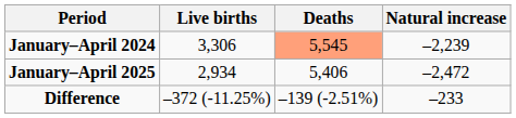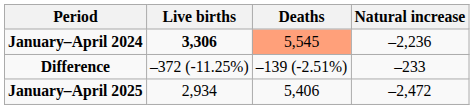 <table class="wikitable"  style="text-align:center;">
 <tr>
 <th>Period</th>
 <th>Live births</th>
 <th>Deaths</th>
 <th>Natural increase</th>
 </tr>
 <tr>
 <td><strong>January–April 2024</strong></td>
-<td>3,306</td>
+<td><strong>3,306</strong></td>
 <td style="background: lightsalmon;">5,545</td>
-<td>–2,239</td>
+<td>–2,236</td>
+</tr>
+<tr>
+<td><strong>Difference</strong></td>
+<td> –372 (-11.25%)</td>
+<td> –139 (-2.51%)</td>
+<td> –233</td>
 </tr>
 <tr>
 <td><strong>January–April 2025</strong></td>
 <td>2,934</td>
 <td>5,406</td>
 <td>–2,472</td>
 </tr>
-<tr>
-<td><strong>Difference</strong></td>
-<td> –372 (-11.25%)</td>
-<td> –139 (-2.51%)</td>
-<td> –233</td>
-</tr>
 </table>
